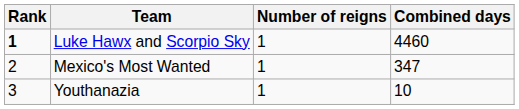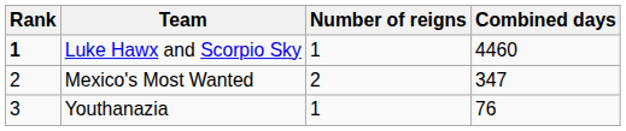 <table class="wikitable sortable">
 <tr>
 <th>Rank</th>
 <th>Team</th>
 <th>Number of reigns</th>
 <th>Combined days</th>
 </tr>
 <tr>
 <td><strong>1</strong></td>
 <td><a href='#'>Luke Hawx</a> and <a href='#'>Scorpio Sky</a></td>
 <td>1</td>
 <td>4460</td>
 </tr>
 <tr>
 <td>2</td>
 <td>Mexico's Most Wanted<br></td>
-<td>1</td>
+<td>2</td>
 <td>347</td>
 </tr>
 <tr>
 <td>3</td>
 <td>Youthanazia <br></td>
 <td>1</td>
-<td>10</td>
+<td>76</td>
 </tr>
 </table>
